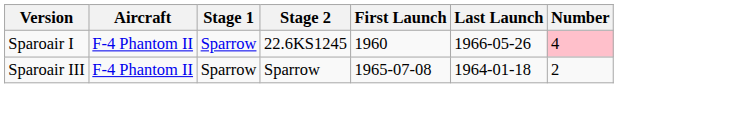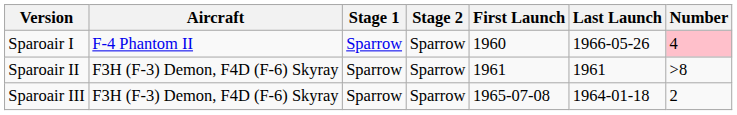 <table class="wikitable sortable">
 <tr>
 <th>Version</th>
 <th>Aircraft</th>
 <th>Stage 1</th>
 <th>Stage 2</th>
 <th>First Launch</th>
 <th>Last Launch</th>
 <th>Number</th>
 </tr>
 <tr>
 <td>Sparoair I</td>
 <td><a href='#'>F-4 Phantom II</a></td>
 <td><a href='#'>Sparrow</a></td>
-<td>22.6KS1245</td>
+<td>Sparrow</td>
 <td>1960</td>
 <td>1966-05-26</td>
 <td style="background: pink;">4</td>
 </tr>
 <tr>
+<td>Sparoair II</td>
+<td>F3H (F-3) Demon, F4D (F-6) Skyray</td>
+<td>Sparrow</td>
+<td>Sparrow</td>
+<td>1961</td>
+<td>1961</td>
+<td>>8</td>
+</tr>
+<tr>
 <td>Sparoair III</td>
-<td><a href='#'>F-4 Phantom II</a></td>
+<td>F3H (F-3) Demon, F4D (F-6) Skyray</td>
 <td>Sparrow</td>
 <td>Sparrow</td>
 <td>1965-07-08</td>
 <td>1964-01-18</td>
 <td>2</td>
 </tr>
 </table>
